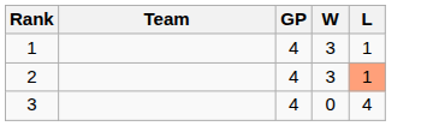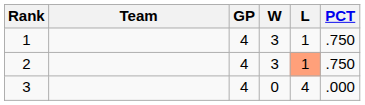 <table class="wikitable" style="text-align:center">
 <tr>
 <th>Rank</th>
 <th style="width:185px;">Team</th>
 <th width=25px>GP</th>
 <th width=25px>W</th>
 <th style="width:25px;">L</th>
+<th width=35px><a href='#'>PCT</a></th>
 </tr>
 <tr align=center>
 <td>1</td>
 <td style="text-align:left;"></td>
 <td>4</td>
 <td>3</td>
 <td>1</td>
+<td>.750</td>
 </tr>
 <tr style="text-align:center;">
 <td>2</td>
 <td style="text-align:left;"></td>
 <td>4</td>
 <td>3</td>
 <td style="background: lightsalmon;">1</td>
+<td>.750</td>
 </tr>
 <tr style="text-align:center;">
 <td>3</td>
 <td style="text-align:left;"></td>
 <td>4</td>
 <td>0</td>
 <td>4</td>
+<td>.000</td>
 </tr>
 </table>
